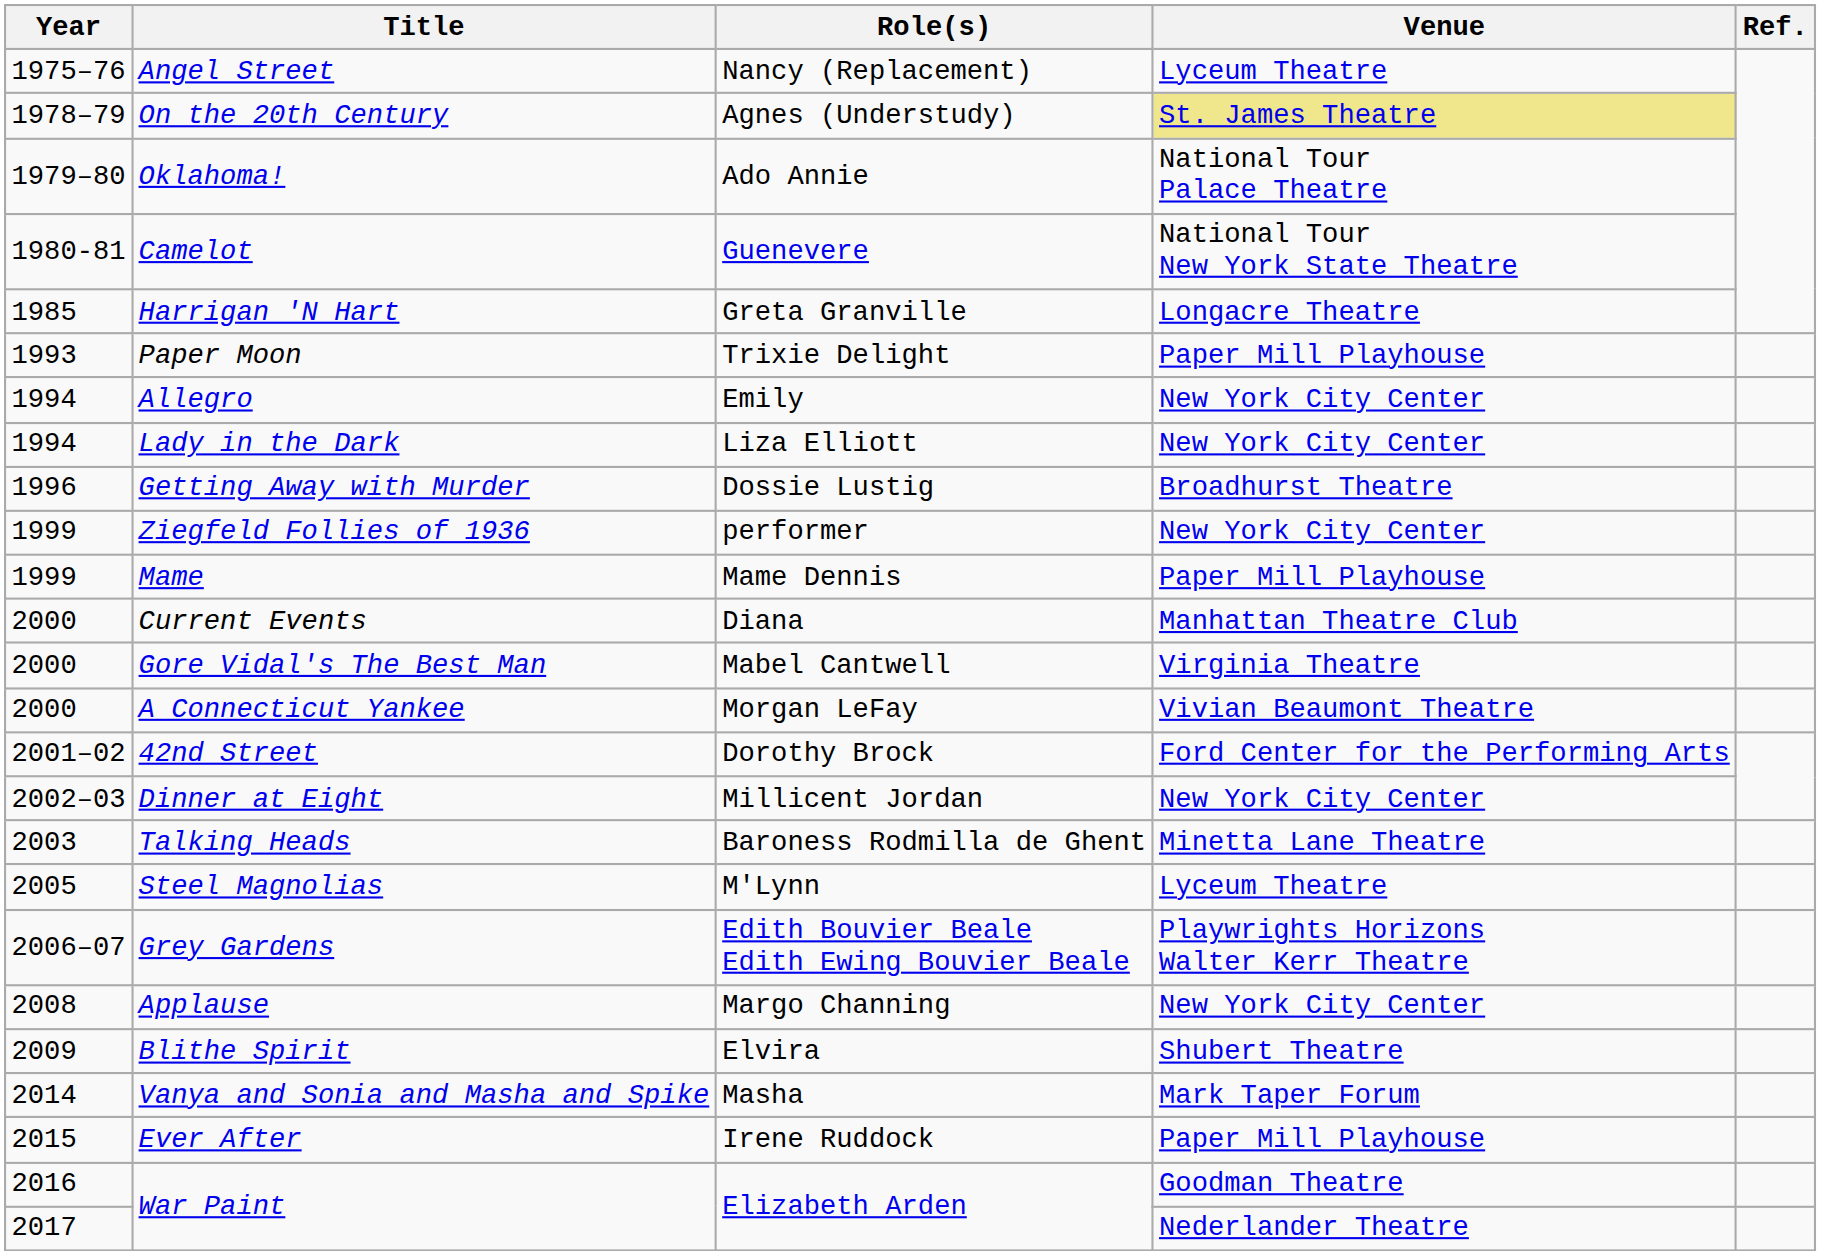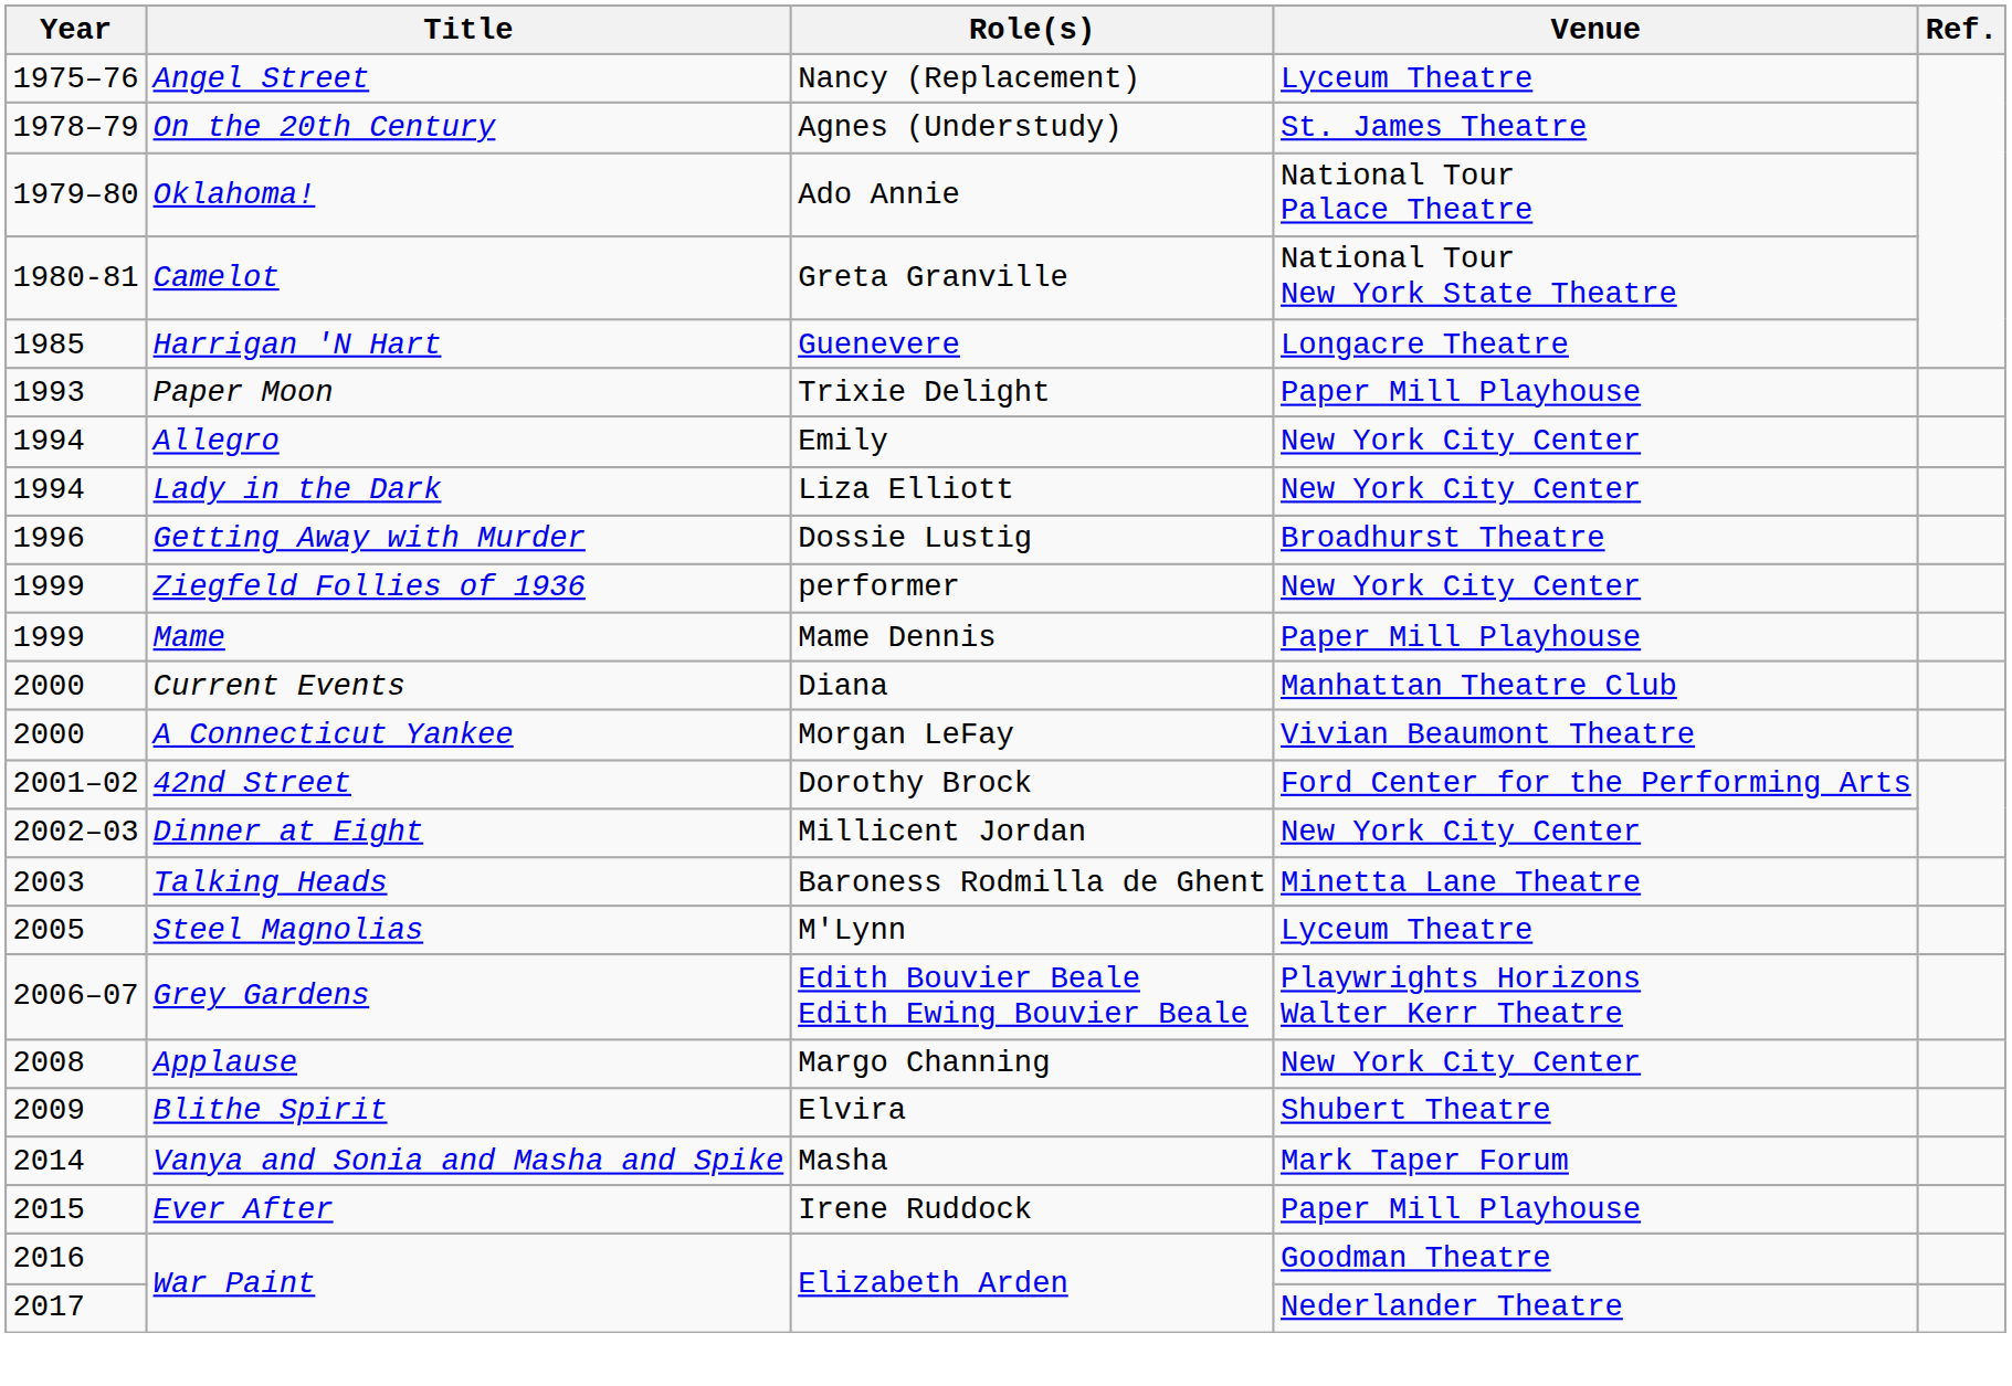 <table class="wikitable sortable">
 <tr>
 <th>Year</th>
 <th>Title</th>
 <th>Role(s)</th>
 <th>Venue</th>
 <th class=unsortable>Ref.</th>
 </tr>
 <tr>
 <td>1975–76</td>
 <td><em><a href='#'>Angel Street</a></em></td>
 <td>Nancy (Replacement)</td>
 <td><a href='#'>Lyceum Theatre</a></td>
 <td rowspan=5></td>
 </tr>
 <tr>
 <td>1978–79</td>
 <td><em><a href='#'>On the 20th Century</a></em></td>
 <td>Agnes (Understudy)</td>
-<td style="background: khaki;"><a href='#'>St. James Theatre</a></td>
+<td><a href='#'>St. James Theatre</a></td>
 </tr>
 <tr>
 <td>1979–80</td>
 <td><em><a href='#'>Oklahoma!</a></em></td>
 <td>Ado Annie</td>
 <td>National Tour<br><a href='#'>Palace Theatre</a></td>
 </tr>
 <tr>
 <td>1980-81</td>
 <td><em><a href='#'>Camelot</a></em></td>
-<td><a href='#'>Guenevere</a></td>
+<td>Greta Granville</td>
 <td>National Tour<br><a href='#'>New York State Theatre</a></td>
 </tr>
 <tr>
 <td>1985</td>
 <td><em><a href='#'>Harrigan 'N Hart</a></em></td>
-<td>Greta Granville</td>
+<td><a href='#'>Guenevere</a></td>
 <td><a href='#'>Longacre Theatre</a></td>
 </tr>
 <tr>
 <td>1993</td>
 <td><em>Paper Moon</em></td>
 <td>Trixie Delight</td>
 <td><a href='#'>Paper Mill Playhouse</a></td>
 <td></td>
 </tr>
 <tr>
 <td>1994</td>
 <td><em><a href='#'>Allegro</a></em></td>
 <td>Emily</td>
 <td><a href='#'>New York City Center</a></td>
 <td></td>
 </tr>
 <tr>
 <td>1994</td>
 <td><em><a href='#'>Lady in the Dark</a></em></td>
 <td>Liza Elliott</td>
 <td><a href='#'>New York City Center</a></td>
 <td></td>
 </tr>
 <tr>
 <td>1996</td>
 <td><em><a href='#'>Getting Away with Murder</a></em></td>
 <td>Dossie Lustig</td>
 <td><a href='#'>Broadhurst Theatre</a></td>
 <td></td>
 </tr>
 <tr>
 <td>1999</td>
 <td><em><a href='#'>Ziegfeld Follies of 1936</a></em></td>
 <td>performer</td>
 <td><a href='#'>New York City Center</a></td>
 <td></td>
 </tr>
 <tr>
 <td>1999</td>
 <td><em><a href='#'>Mame</a></em></td>
 <td>Mame Dennis</td>
 <td><a href='#'>Paper Mill Playhouse</a></td>
 <td></td>
 </tr>
 <tr>
 <td>2000</td>
 <td><em>Current Events</em></td>
 <td>Diana</td>
 <td><a href='#'>Manhattan Theatre Club</a></td>
-<td></td>
-</tr>
-<tr>
-<td>2000</td>
-<td><em><a href='#'>Gore Vidal's The Best Man</a></em></td>
-<td>Mabel Cantwell</td>
-<td><a href='#'>Virginia Theatre</a></td>
 <td></td>
 </tr>
 <tr>
 <td>2000</td>
 <td><em><a href='#'>A Connecticut Yankee</a></em></td>
 <td>Morgan LeFay</td>
 <td><a href='#'>Vivian Beaumont Theatre</a></td>
 <td></td>
 </tr>
 <tr>
 <td>2001–02</td>
 <td><em><a href='#'>42nd Street</a></em></td>
 <td>Dorothy Brock</td>
 <td><a href='#'>Ford Center for the Performing Arts</a></td>
 <td rowspan=2></td>
 </tr>
 <tr>
 <td>2002–03</td>
 <td><em><a href='#'>Dinner at Eight</a></em></td>
 <td>Millicent Jordan</td>
 <td><a href='#'>New York City Center</a></td>
 </tr>
 <tr>
 <td>2003</td>
 <td><em><a href='#'>Talking Heads</a></em></td>
 <td>Baroness Rodmilla de Ghent</td>
 <td><a href='#'>Minetta Lane Theatre</a></td>
 <td></td>
 </tr>
 <tr>
 <td>2005</td>
 <td><em><a href='#'>Steel Magnolias</a></em></td>
 <td>M'Lynn</td>
 <td><a href='#'>Lyceum Theatre</a></td>
 <td></td>
 </tr>
 <tr>
 <td>2006–07</td>
 <td><em><a href='#'>Grey Gardens</a></em></td>
 <td><a href='#'>Edith Bouvier Beale</a> <br> <a href='#'>Edith Ewing Bouvier Beale</a></td>
 <td><a href='#'>Playwrights Horizons</a> <br> <a href='#'>Walter Kerr Theatre</a></td>
 <td></td>
 </tr>
 <tr>
 <td>2008</td>
 <td><em><a href='#'>Applause</a></em></td>
 <td>Margo Channing</td>
 <td><a href='#'>New York City Center</a></td>
 <td></td>
 </tr>
 <tr>
 <td>2009</td>
 <td><em><a href='#'>Blithe Spirit</a></em></td>
 <td>Elvira</td>
 <td><a href='#'>Shubert Theatre</a></td>
 <td></td>
 </tr>
 <tr>
 <td>2014</td>
 <td><em><a href='#'>Vanya and Sonia and Masha and Spike</a></em></td>
 <td>Masha</td>
 <td><a href='#'>Mark Taper Forum</a></td>
 <td></td>
 </tr>
 <tr>
 <td>2015</td>
 <td><em><a href='#'>Ever After</a></em></td>
 <td>Irene Ruddock</td>
 <td><a href='#'>Paper Mill Playhouse</a></td>
 <td></td>
 </tr>
 <tr>
 <td>2016</td>
 <td rowspan=2><em><a href='#'>War Paint</a></em></td>
 <td rowspan=2><a href='#'>Elizabeth Arden</a></td>
 <td><a href='#'>Goodman Theatre</a></td>
 <td></td>
 </tr>
 <tr>
 <td>2017</td>
 <td><a href='#'>Nederlander Theatre</a></td>
 <td></td>
 </tr>
 <tr>
 </tr>
 </table>
